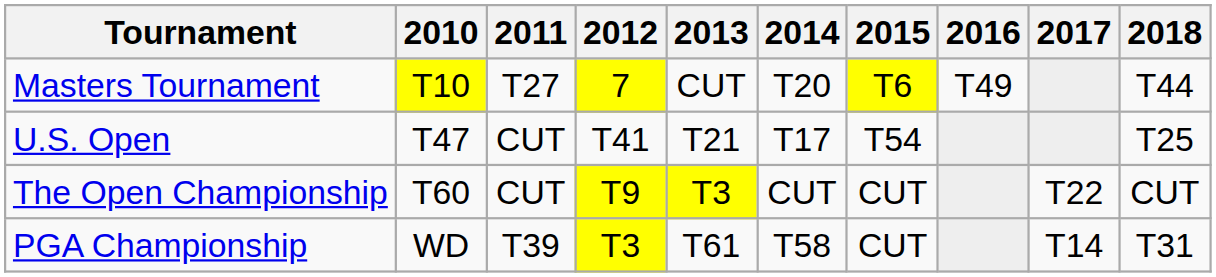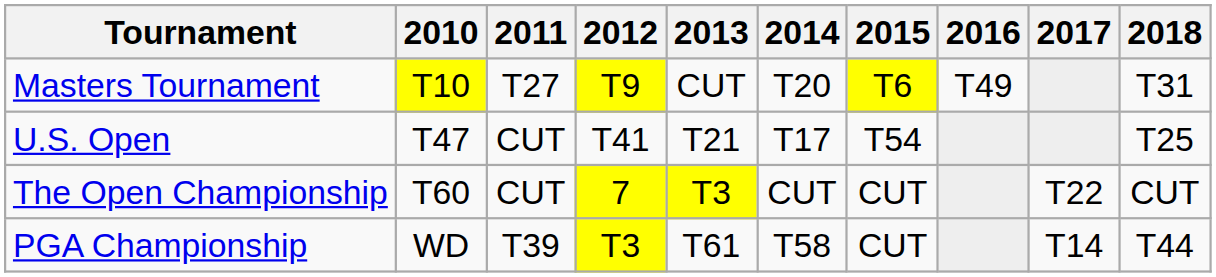 <table class="wikitable" style="font-size:95%;text-align:center;">
 <tr>
 <th>Tournament</th>
 <th>2010</th>
 <th>2011</th>
 <th>2012</th>
 <th>2013</th>
 <th>2014</th>
 <th>2015</th>
 <th>2016</th>
 <th>2017</th>
 <th>2018</th>
 </tr>
 <tr>
 <td align=left><a href='#'>Masters Tournament</a></td>
 <td style="background:yellow;">T10</td>
 <td>T27</td>
-<td style="background:yellow;">7</td>
+<td style="background:yellow;">T9</td>
 <td>CUT</td>
 <td>T20</td>
 <td style="background:yellow;">T6</td>
 <td>T49</td>
 <td style="background:#eeeeee;"></td>
-<td>T44</td>
+<td>T31</td>
 </tr>
 <tr>
 <td align=left><a href='#'>U.S. Open</a></td>
 <td>T47</td>
 <td>CUT</td>
 <td>T41</td>
 <td>T21</td>
 <td>T17</td>
 <td>T54</td>
 <td style="background:#eeeeee;"></td>
 <td style="background:#eeeeee;"></td>
 <td>T25</td>
 </tr>
 <tr>
 <td align=left><a href='#'>The Open Championship</a></td>
 <td>T60</td>
 <td>CUT</td>
-<td style="background:yellow;">T9</td>
+<td style="background:yellow;">7</td>
 <td style="background:yellow;">T3</td>
 <td>CUT</td>
 <td>CUT</td>
 <td style="background:#eeeeee;"></td>
 <td>T22</td>
 <td>CUT</td>
 </tr>
 <tr>
 <td align=left><a href='#'>PGA Championship</a></td>
 <td>WD</td>
 <td>T39</td>
 <td style="background:yellow;">T3</td>
 <td>T61</td>
 <td>T58</td>
 <td>CUT</td>
 <td style="background:#eeeeee;"></td>
 <td>T14</td>
-<td>T31</td>
+<td>T44</td>
 </tr>
 </table>
